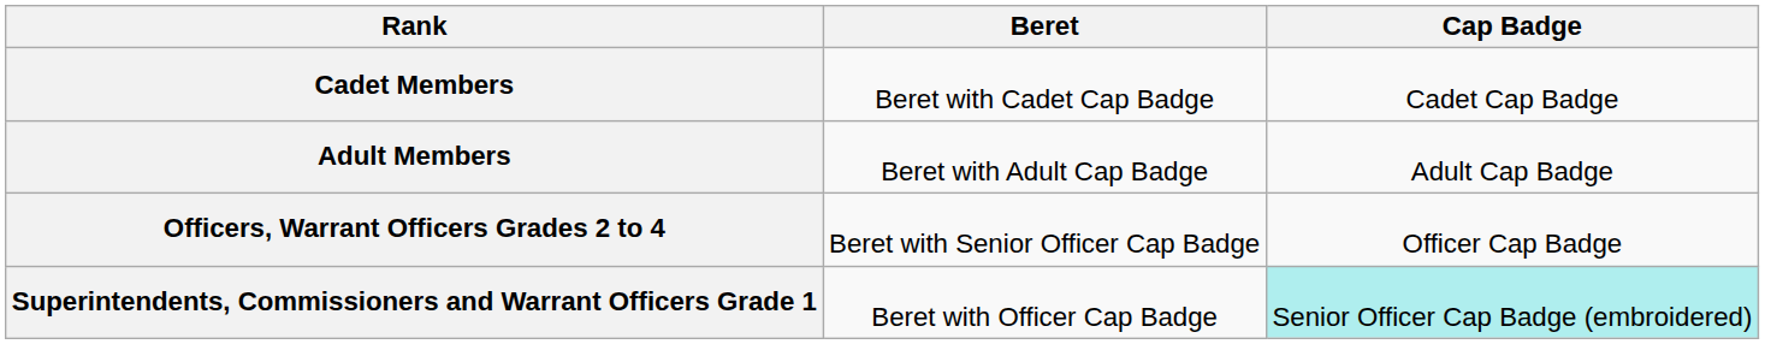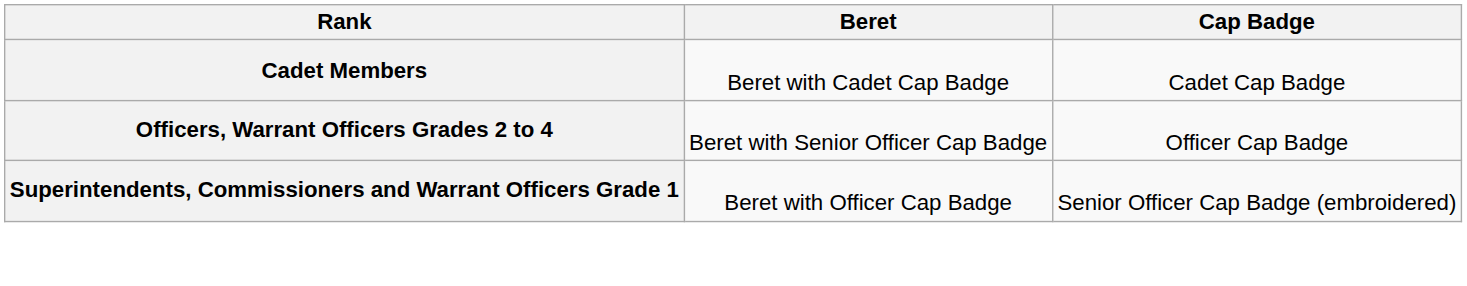 <table class="wikitable" style="text-align:center">
 <tr>
 <th>Rank</th>
 <th>Beret</th>
 <th>Cap Badge</th>
 </tr>
 <tr>
 <th>Cadet Members</th>
 <td><br>Beret with Cadet Cap Badge</td>
 <td><br>Cadet Cap Badge</td>
 </tr>
 <tr>
-<th>Adult Members</th>
-<td><br>Beret with Adult Cap Badge</td>
-<td><br>Adult Cap Badge</td>
-</tr>
-<tr>
 <th>Officers, Warrant Officers Grades 2 to 4</th>
 <td><br>Beret with Senior Officer Cap Badge</td>
 <td><br>Officer Cap Badge</td>
 </tr>
 <tr>
 <th>Superintendents, Commissioners and Warrant Officers Grade 1</th>
 <td><br>Beret with Officer Cap Badge</td>
-<td style="background: paleturquoise;"><br>Senior Officer Cap Badge (embroidered)</td>
+<td><br>Senior Officer Cap Badge (embroidered)</td>
 </tr>
 </table>
